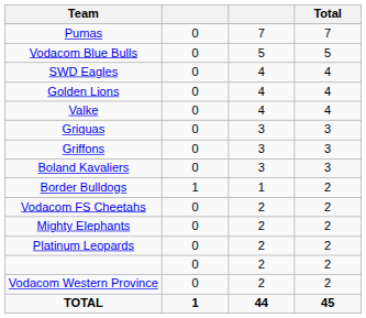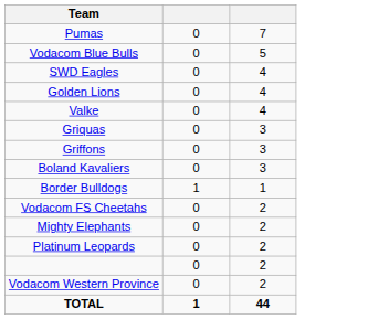 <table class="wikitable" style="text-align:center;">
 <tr>
 <th width=200>Team</th>
 <th width=80></th>
 <th width=80></th>
-<th width=80>Total</th>
 </tr>
 <tr style="background:#f9f9f9;">
 <td><a href='#'>Pumas</a></td>
 <td>0</td>
-<td>7</td>
 <td>7</td>
 </tr>
 <tr style="background:#f9f9f9;">
 <td><a href='#'>Vodacom Blue Bulls</a></td>
 <td>0</td>
 <td>5</td>
-<td>5</td>
 </tr>
 <tr style="background:#f9f9f9;">
 <td><a href='#'>SWD Eagles</a></td>
 <td>0</td>
-<td>4</td>
 <td>4</td>
 </tr>
 <tr style="background:#f9f9f9;">
 <td><a href='#'>Golden Lions</a></td>
 <td>0</td>
 <td>4</td>
-<td>4</td>
 </tr>
 <tr style="background:#f9f9f9;">
 <td><a href='#'>Valke</a></td>
 <td>0</td>
-<td>4</td>
 <td>4</td>
 </tr>
 <tr style="background:#f9f9f9;">
 <td><a href='#'>Griquas</a></td>
 <td>0</td>
 <td>3</td>
-<td>3</td>
 </tr>
 <tr style="background:#f9f9f9;">
 <td><a href='#'>Griffons</a></td>
 <td>0</td>
-<td>3</td>
 <td>3</td>
 </tr>
 <tr style="background:#f9f9f9;">
 <td><a href='#'>Boland Kavaliers</a></td>
 <td>0</td>
 <td>3</td>
-<td>3</td>
 </tr>
 <tr style="background:#f9f9f9;">
 <td><a href='#'>Border Bulldogs</a></td>
 <td>1</td>
 <td>1</td>
-<td>2</td>
 </tr>
 <tr style="background:#f9f9f9;">
 <td><a href='#'>Vodacom FS Cheetahs</a></td>
 <td>0</td>
-<td>2</td>
 <td>2</td>
 </tr>
 <tr style="background:#f9f9f9;">
 <td><a href='#'>Mighty Elephants</a></td>
 <td>0</td>
 <td>2</td>
-<td>2</td>
 </tr>
 <tr style="background:#f9f9f9;">
 <td><a href='#'>Platinum Leopards</a></td>
 <td>0</td>
-<td>2</td>
 <td>2</td>
 </tr>
 <tr style="background:#f9f9f9;">
 <td></td>
 <td>0</td>
 <td>2</td>
-<td>2</td>
 </tr>
 <tr style="background:#f9f9f9;">
 <td><a href='#'>Vodacom Western Province</a></td>
 <td>0</td>
-<td>2</td>
 <td>2</td>
 </tr>
 <tr style="background:#f9f9f9;">
 <td><strong>TOTAL</strong></td>
 <td><strong>1</strong></td>
 <td><strong>44</strong></td>
-<td><strong>45</strong></td>
 </tr>
 </table>
